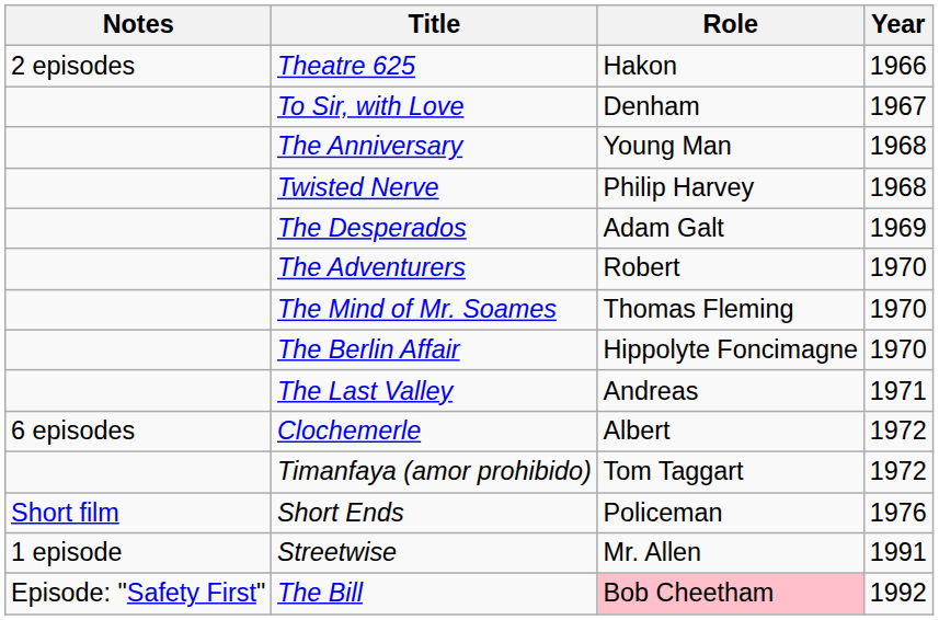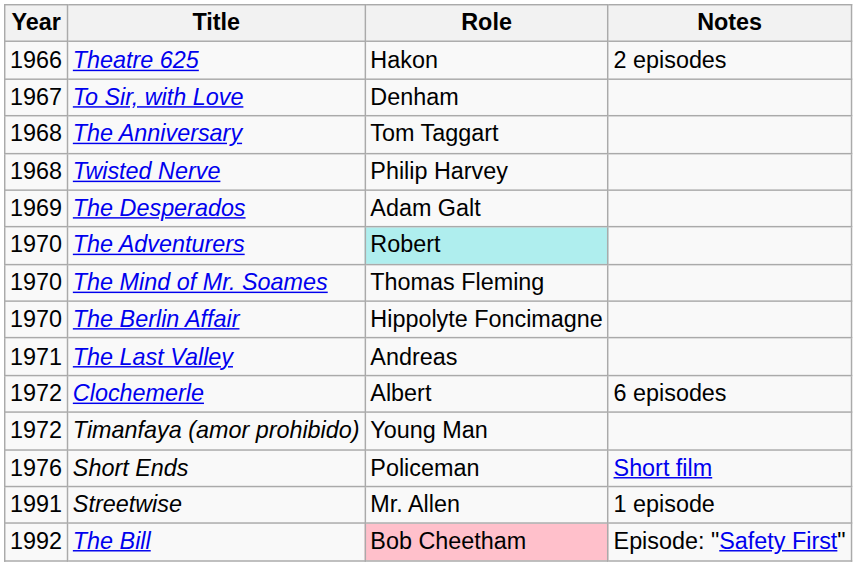 <table class="wikitable">
 <tr>
-<th>Notes</th>
+<th>Year</th>
 <th>Title</th>
 <th>Role</th>
-<th>Year</th>
+<th>Notes</th>
 </tr>
 <tr>
-<td>2 episodes</td>
+<td>1966</td>
 <td><em><a href='#'>Theatre 625</a></em></td>
 <td>Hakon</td>
-<td>1966</td>
+<td>2 episodes</td>
 </tr>
 <tr>
-<td></td>
+<td>1967</td>
 <td><em><a href='#'>To Sir, with Love</a></em></td>
 <td>Denham</td>
-<td>1967</td>
+<td></td>
 </tr>
 <tr>
+<td>1968</td>
+<td><em><a href='#'>The Anniversary</a></em></td>
+<td>Tom Taggart</td>
 <td></td>
-<td><em><a href='#'>The Anniversary</a></em></td>
-<td>Young Man</td>
-<td>1968</td>
 </tr>
 <tr>
-<td></td>
+<td>1968</td>
 <td><em><a href='#'>Twisted Nerve</a></em></td>
 <td>Philip Harvey</td>
-<td>1968</td>
+<td></td>
 </tr>
 <tr>
-<td></td>
+<td>1969</td>
 <td><em><a href='#'>The Desperados</a></em></td>
 <td>Adam Galt</td>
-<td>1969</td>
+<td></td>
 </tr>
 <tr>
+<td>1970</td>
+<td><em><a href='#'>The Adventurers</a></em></td>
+<td style="background: paleturquoise;">Robert</td>
 <td></td>
-<td><em><a href='#'>The Adventurers</a></em></td>
-<td>Robert</td>
-<td>1970</td>
 </tr>
 <tr>
-<td></td>
+<td>1970</td>
 <td><em><a href='#'>The Mind of Mr. Soames</a></em></td>
 <td>Thomas Fleming</td>
-<td>1970</td>
+<td></td>
 </tr>
 <tr>
-<td></td>
+<td>1970</td>
 <td><em><a href='#'>The Berlin Affair</a></em></td>
 <td>Hippolyte Foncimagne</td>
-<td>1970</td>
+<td></td>
 </tr>
 <tr>
-<td></td>
+<td>1971</td>
 <td><em><a href='#'>The Last Valley</a></em></td>
 <td>Andreas</td>
-<td>1971</td>
+<td></td>
 </tr>
 <tr>
-<td>6 episodes</td>
+<td>1972</td>
 <td><em><a href='#'>Clochemerle</a></em></td>
 <td>Albert</td>
-<td>1972</td>
+<td>6 episodes</td>
 </tr>
 <tr>
+<td>1972</td>
+<td><em>Timanfaya (amor prohibido)</em></td>
+<td>Young Man</td>
 <td></td>
-<td><em>Timanfaya (amor prohibido)</em></td>
-<td>Tom Taggart</td>
-<td>1972</td>
 </tr>
 <tr>
-<td><a href='#'>Short film</a></td>
+<td>1976</td>
 <td><em>Short Ends</em></td>
 <td>Policeman</td>
-<td>1976</td>
+<td><a href='#'>Short film</a></td>
 </tr>
 <tr>
-<td>1 episode</td>
+<td>1991</td>
 <td><em>Streetwise</em></td>
 <td>Mr. Allen</td>
-<td>1991</td>
+<td>1 episode</td>
 </tr>
 <tr>
-<td>Episode: "<a href='#'>Safety First</a>"</td>
+<td>1992</td>
 <td><em><a href='#'>The Bill</a></em></td>
 <td style="background: pink;">Bob Cheetham</td>
-<td>1992</td>
+<td>Episode: "<a href='#'>Safety First</a>"</td>
 </tr>
 </table>
